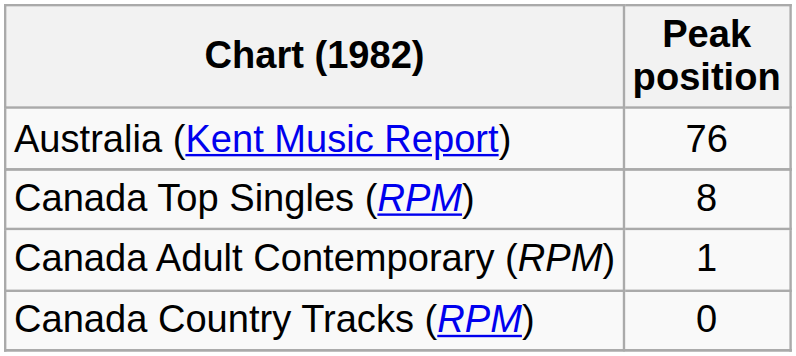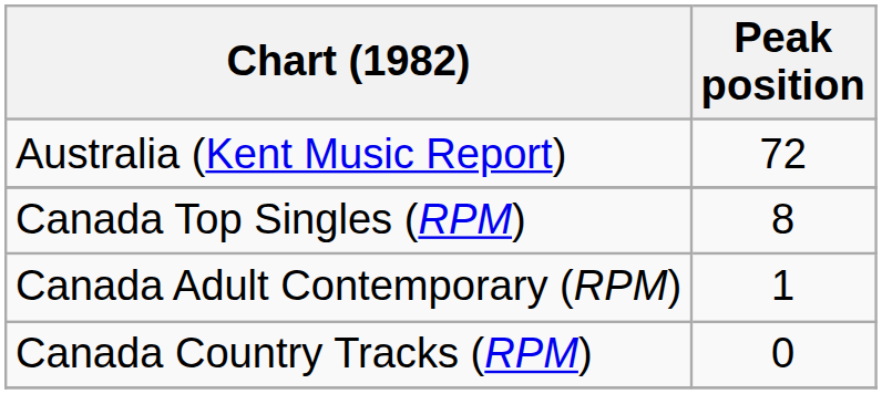 <table class="wikitable sortable">
 <tr>
 <th>Chart (1982)</th>
 <th>Peak<br>position</th>
 </tr>
 <tr>
 <td align="left">Australia (<a href='#'>Kent Music Report</a>)</td>
-<td style="text-align:center;">76</td>
+<td style="text-align:center;">72</td>
 </tr>
 <tr>
 </tr>
 <tr>
 <td align="left">Canada Top Singles (<a href='#'><em>RPM</em></a>)</td>
 <td style="text-align:center;">8</td>
 </tr>
 <tr>
 <td>Canada Adult Contemporary (<em>RPM</em>)</td>
 <td style="text-align:center;">1</td>
 </tr>
 <tr>
 <td align="left">Canada Country Tracks (<a href='#'><em>RPM</em></a>)</td>
 <td style="text-align:center;">0</td>
 </tr>
 <tr>
 </tr>
 <tr>
 </tr>
 <tr>
 </tr>
 <tr>
 </tr>
 <tr>
 </tr>
 <tr>
 </tr>
 </table>
